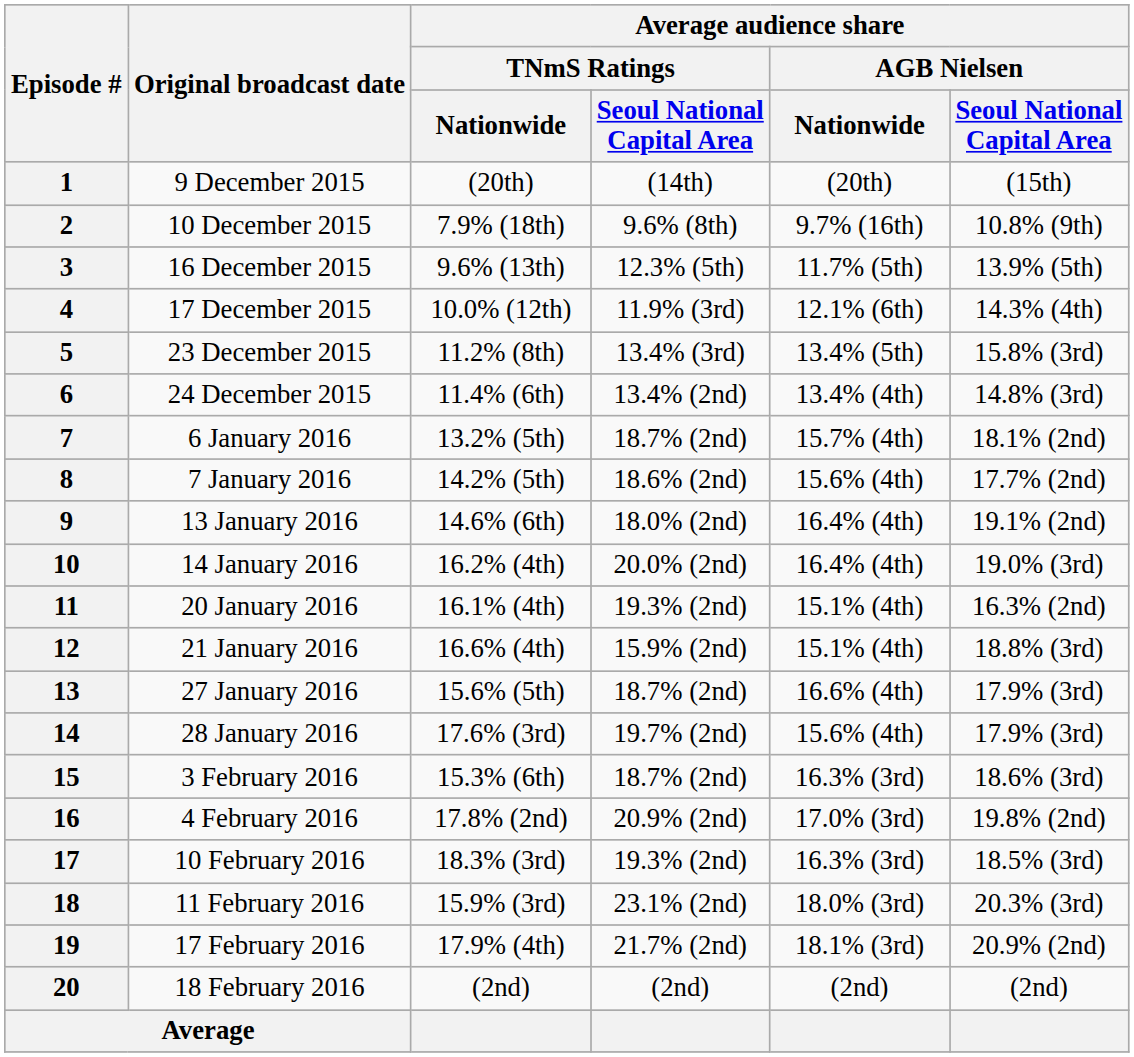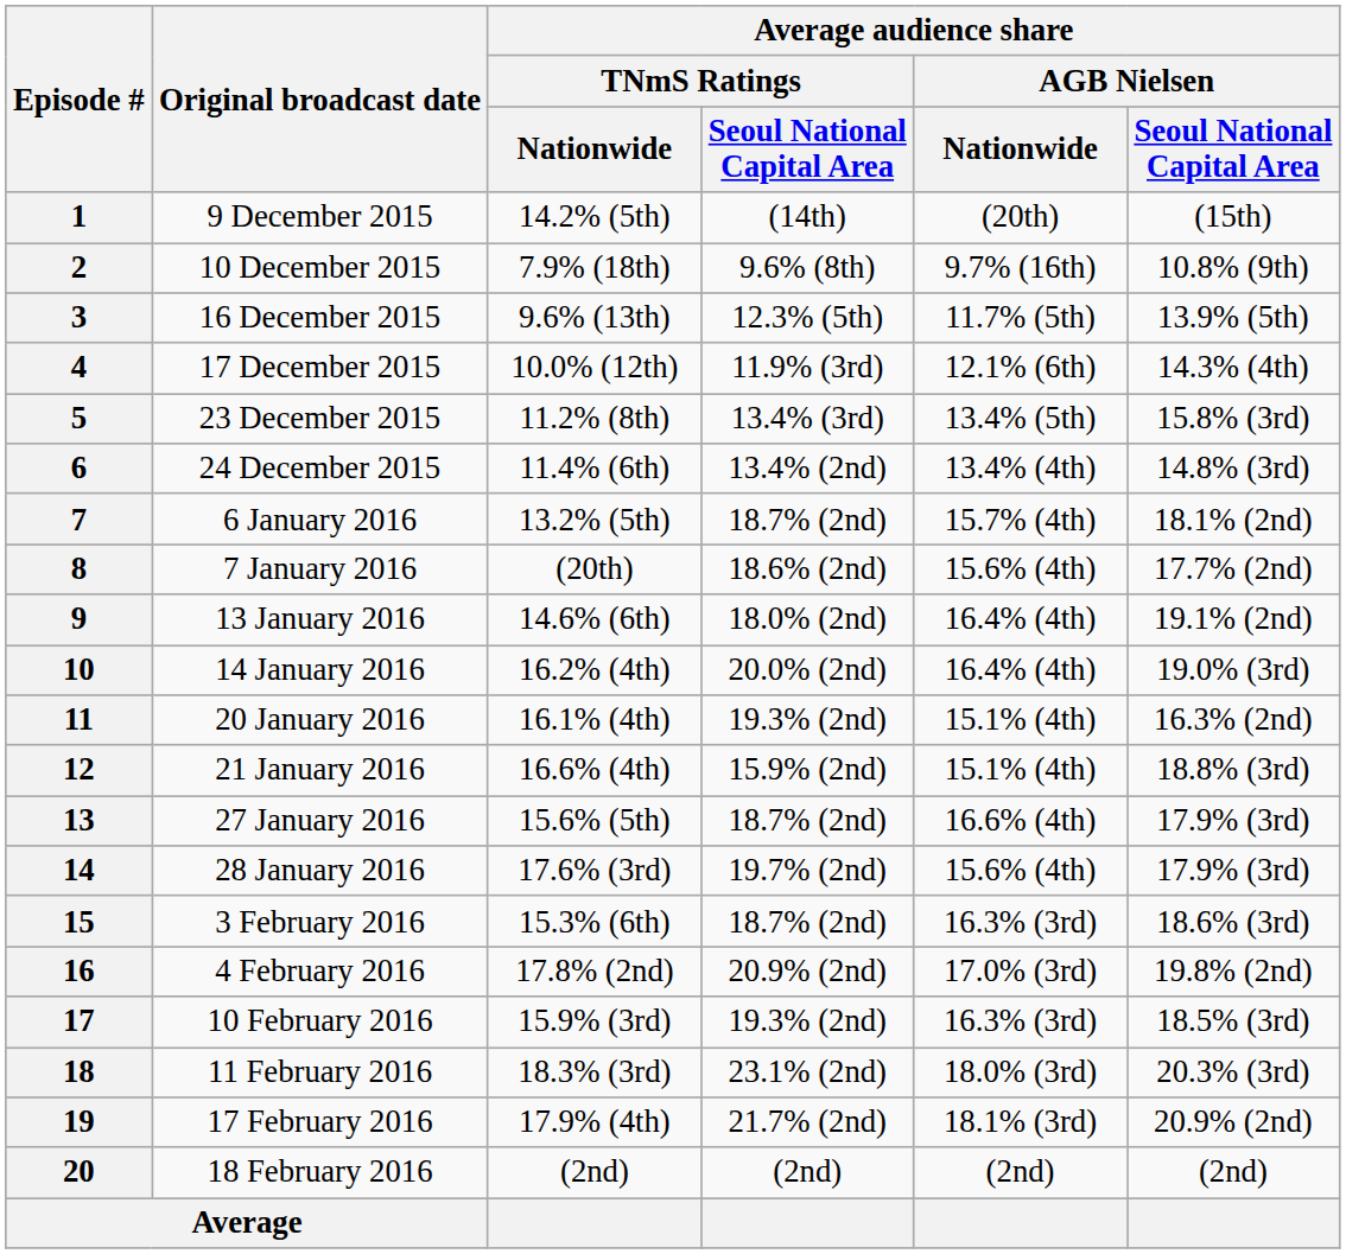 <table class=wikitable style="text-align:center">
 <tr>
 <th rowspan="3">Episode #</th>
 <th rowspan="3">Original broadcast date</th>
 <th colspan="5">Average audience share</th>
 </tr>
 <tr>
 <th colspan="2">TNmS Ratings</th>
 <th colspan="2">AGB Nielsen</th>
 </tr>
 <tr>
 <th width=100>Nationwide</th>
 <th width=100><a href='#'>Seoul National Capital Area</a></th>
 <th width=100>Nationwide</th>
 <th width=100><a href='#'>Seoul National Capital Area</a></th>
 </tr>
 <tr>
 <th>1</th>
 <td>9 December 2015</td>
-<td> (20th)</td>
+<td>14.2% (5th)</td>
 <td> (14th)</td>
 <td> (20th)</td>
 <td> (15th)</td>
 </tr>
 <tr>
 <th>2</th>
 <td>10 December 2015</td>
 <td>7.9% (18th)</td>
 <td>9.6% (8th)</td>
 <td>9.7% (16th)</td>
 <td>10.8% (9th)</td>
 </tr>
 <tr>
 <th>3</th>
 <td>16 December 2015</td>
 <td>9.6% (13th)</td>
 <td>12.3% (5th)</td>
 <td>11.7% (5th)</td>
 <td>13.9% (5th)</td>
 </tr>
 <tr>
 <th>4</th>
 <td>17 December 2015</td>
 <td>10.0% (12th)</td>
 <td>11.9% (3rd)</td>
 <td>12.1% (6th)</td>
 <td>14.3% (4th)</td>
 </tr>
 <tr>
 <th>5</th>
 <td>23 December 2015</td>
 <td>11.2% (8th)</td>
 <td>13.4% (3rd)</td>
 <td>13.4% (5th)</td>
 <td>15.8% (3rd)</td>
 </tr>
 <tr>
 <th>6</th>
 <td>24 December 2015</td>
 <td>11.4% (6th)</td>
 <td>13.4% (2nd)</td>
 <td>13.4% (4th)</td>
 <td>14.8% (3rd)</td>
 </tr>
 <tr>
 <th>7</th>
 <td>6 January 2016</td>
 <td>13.2% (5th)</td>
 <td>18.7% (2nd)</td>
 <td>15.7% (4th)</td>
 <td>18.1% (2nd)</td>
 </tr>
 <tr>
 <th>8</th>
 <td>7 January 2016</td>
-<td>14.2% (5th)</td>
+<td> (20th)</td>
 <td>18.6% (2nd)</td>
 <td>15.6% (4th)</td>
 <td>17.7% (2nd)</td>
 </tr>
 <tr>
 <th>9</th>
 <td>13 January 2016</td>
 <td>14.6% (6th)</td>
 <td>18.0% (2nd)</td>
 <td>16.4% (4th)</td>
 <td>19.1% (2nd)</td>
 </tr>
 <tr>
 <th>10</th>
 <td>14 January 2016</td>
 <td>16.2% (4th)</td>
 <td>20.0% (2nd)</td>
 <td>16.4% (4th)</td>
 <td>19.0% (3rd)</td>
 </tr>
 <tr>
 <th>11</th>
 <td>20 January 2016</td>
 <td>16.1% (4th)</td>
 <td>19.3% (2nd)</td>
 <td>15.1% (4th)</td>
 <td>16.3% (2nd)</td>
 </tr>
 <tr>
 <th>12</th>
 <td>21 January 2016</td>
 <td>16.6% (4th)</td>
 <td>15.9% (2nd)</td>
 <td>15.1% (4th)</td>
 <td>18.8% (3rd)</td>
 </tr>
 <tr>
 <th>13</th>
 <td>27 January 2016</td>
 <td>15.6% (5th)</td>
 <td>18.7% (2nd)</td>
 <td>16.6% (4th)</td>
 <td>17.9% (3rd)</td>
 </tr>
 <tr>
 <th>14</th>
 <td>28 January 2016</td>
 <td>17.6% (3rd)</td>
 <td>19.7% (2nd)</td>
 <td>15.6% (4th)</td>
 <td>17.9% (3rd)</td>
 </tr>
 <tr>
 <th>15</th>
 <td>3 February 2016</td>
 <td>15.3% (6th)</td>
 <td>18.7% (2nd)</td>
 <td>16.3% (3rd)</td>
 <td>18.6% (3rd)</td>
 </tr>
 <tr>
 <th>16</th>
 <td>4 February 2016</td>
 <td>17.8% (2nd)</td>
 <td>20.9% (2nd)</td>
 <td>17.0% (3rd)</td>
 <td>19.8% (2nd)</td>
 </tr>
 <tr>
 <th>17</th>
 <td>10 February 2016</td>
-<td>18.3% (3rd)</td>
+<td>15.9% (3rd)</td>
 <td>19.3% (2nd)</td>
 <td>16.3% (3rd)</td>
 <td>18.5% (3rd)</td>
 </tr>
 <tr>
 <th>18</th>
 <td>11 February 2016</td>
-<td>15.9% (3rd)</td>
+<td>18.3% (3rd)</td>
 <td>23.1% (2nd)</td>
 <td>18.0% (3rd)</td>
 <td>20.3% (3rd)</td>
 </tr>
 <tr>
 <th>19</th>
 <td>17 February 2016</td>
 <td>17.9% (4th)</td>
 <td>21.7% (2nd)</td>
 <td>18.1% (3rd)</td>
 <td>20.9% (2nd)</td>
 </tr>
 <tr>
 <th>20</th>
 <td>18 February 2016</td>
 <td> (2nd)</td>
 <td> (2nd)</td>
 <td> (2nd)</td>
 <td> (2nd)</td>
 </tr>
 <tr>
 <th colspan=2>Average</th>
 <th></th>
 <th></th>
 <th></th>
 <th></th>
 </tr>
 </table>
